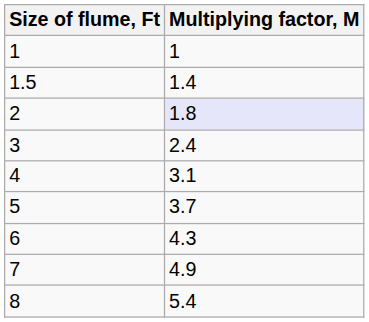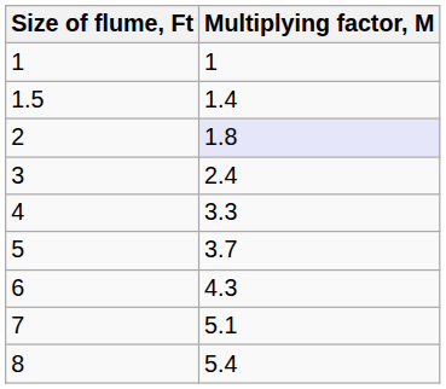 <table class="wikitable">
 <tr>
 <th>Size of flume, Ft</th>
 <th>Multiplying factor, M</th>
 </tr>
 <tr>
 <td>1</td>
 <td>1</td>
 </tr>
 <tr>
 <td>1.5</td>
 <td>1.4</td>
 </tr>
 <tr>
 <td>2</td>
 <td style="background: lavender;">1.8</td>
 </tr>
 <tr>
 <td>3</td>
 <td>2.4</td>
 </tr>
 <tr>
 <td>4</td>
-<td>3.1</td>
+<td>3.3</td>
 </tr>
 <tr>
 <td>5</td>
 <td>3.7</td>
 </tr>
 <tr>
 <td>6</td>
 <td>4.3</td>
 </tr>
 <tr>
 <td>7</td>
-<td>4.9</td>
+<td>5.1</td>
 </tr>
 <tr>
 <td>8</td>
 <td>5.4</td>
 </tr>
 </table>
